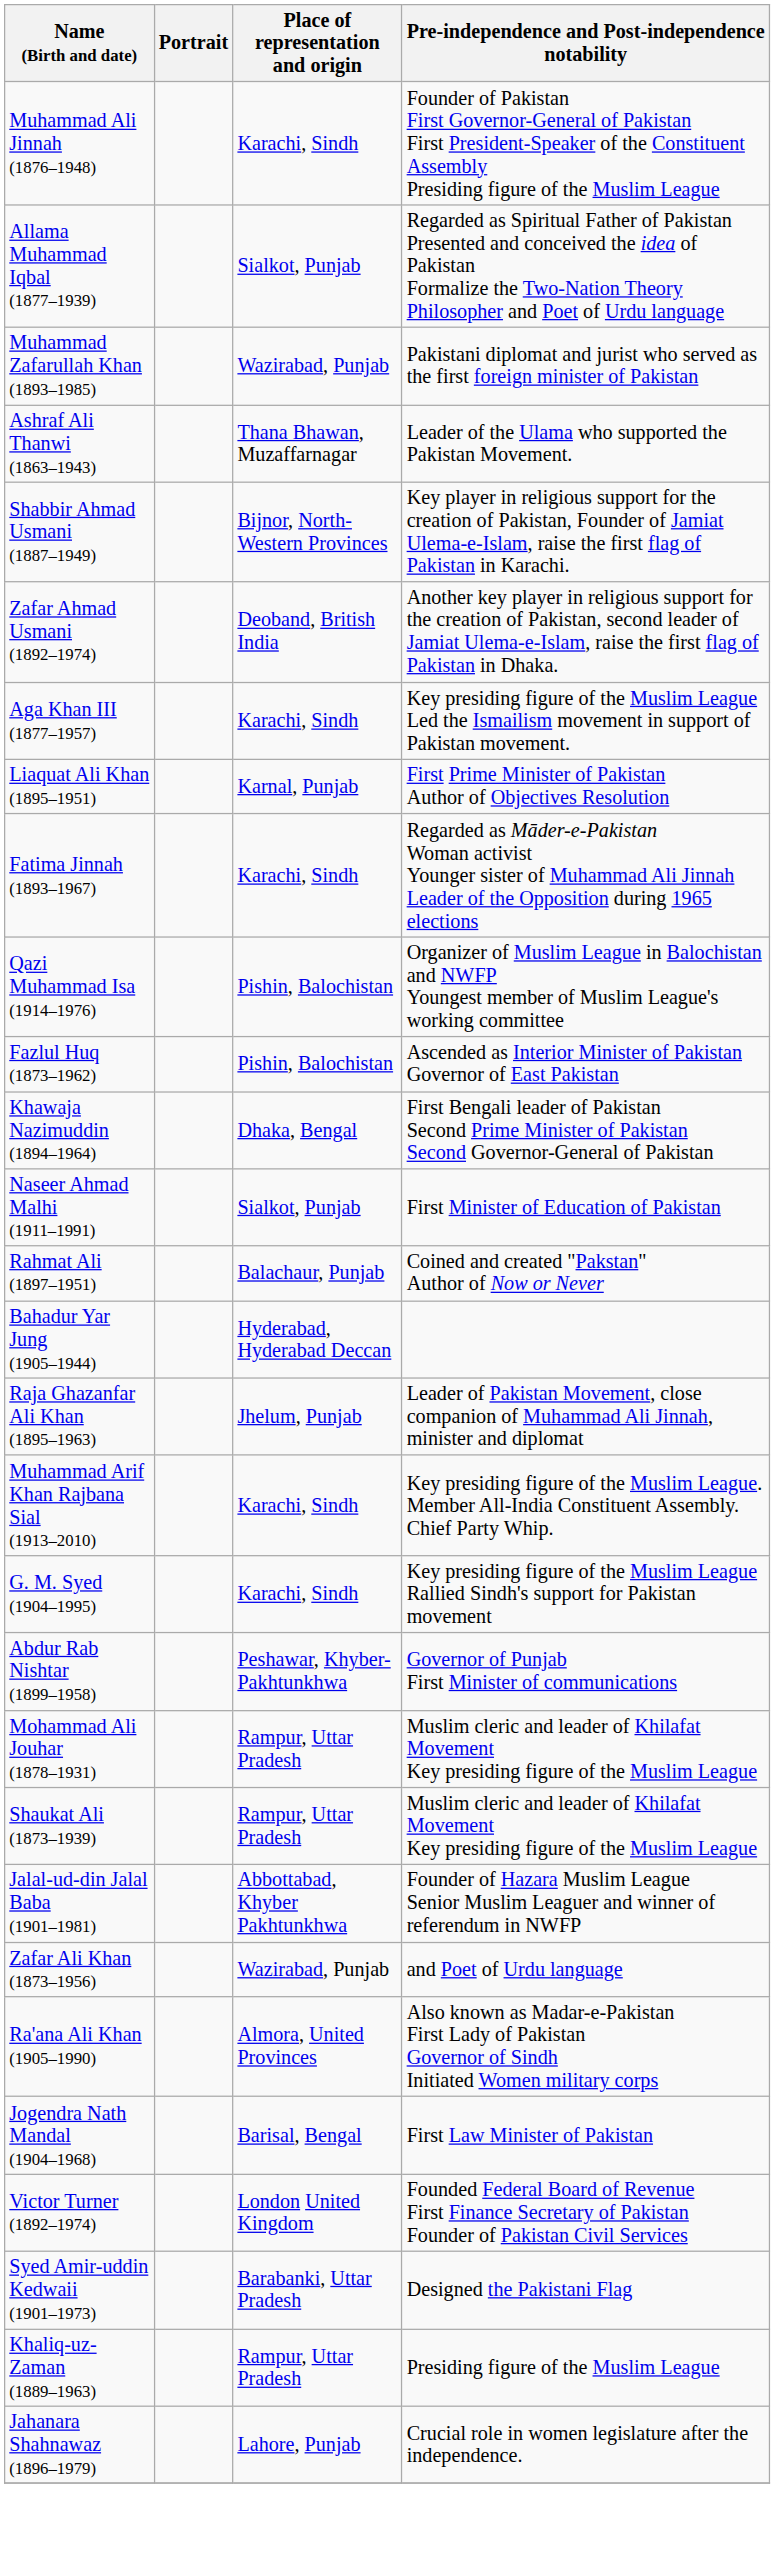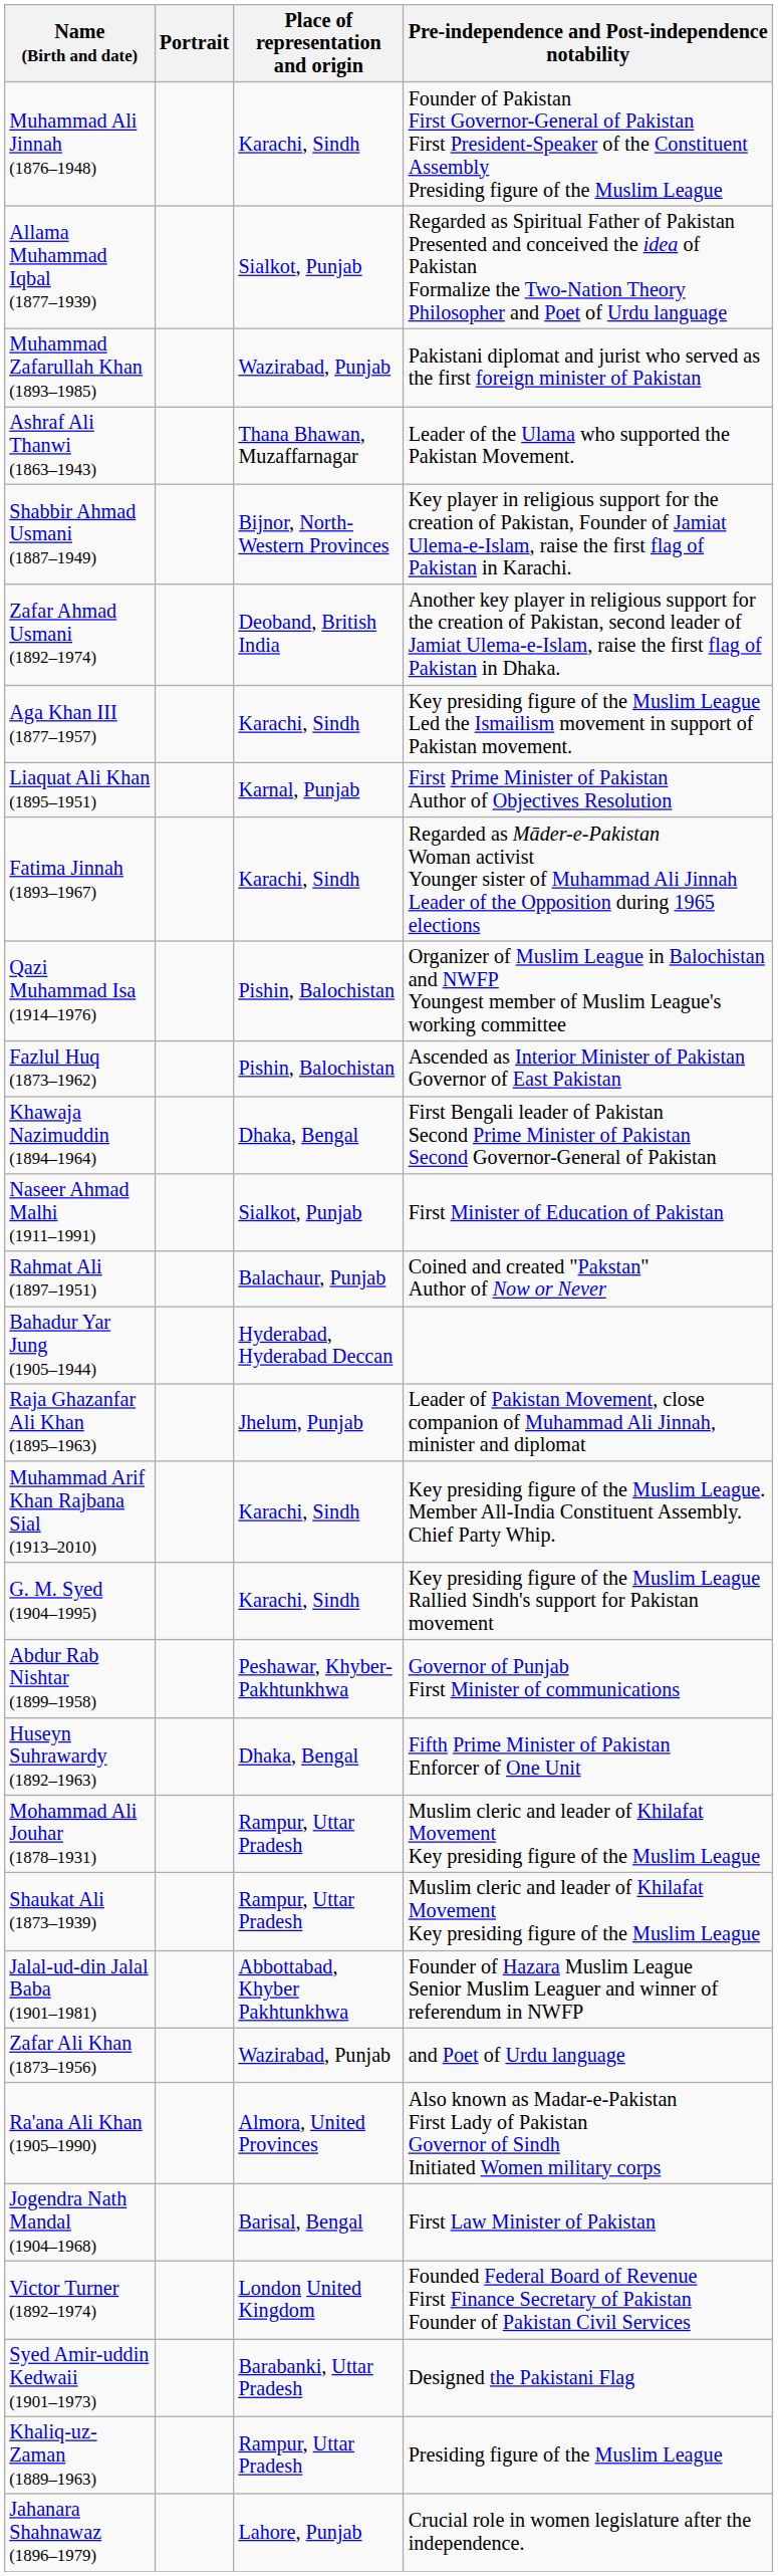 <table class="wikitable sortable">
 <tr>
 <th>Name<br><small>(Birth and date)</small></th>
 <th>Portrait</th>
 <th>Place of representation and origin</th>
 <th>Pre-independence and Post-independence notability</th>
 </tr>
 <tr>
 <td><a href='#'>Muhammad Ali Jinnah</a><br><small>(1876–1948)</small></td>
 <td></td>
 <td><a href='#'>Karachi</a>, <a href='#'>Sindh</a></td>
 <td>Founder of Pakistan<br><a href='#'>First Governor-General of Pakistan</a><br>First <a href='#'>President-Speaker</a> of the <a href='#'>Constituent Assembly</a><br>Presiding figure of the <a href='#'>Muslim League</a></td>
 </tr>
 <tr>
 <td><a href='#'>Allama Muhammad Iqbal</a><br><small>(1877–1939)</small></td>
 <td></td>
 <td><a href='#'>Sialkot</a>, <a href='#'>Punjab</a></td>
 <td>Regarded as Spiritual Father of Pakistan<br> Presented and conceived the <a href='#'><em>idea</em></a> of Pakistan<br>Formalize the <a href='#'>Two-Nation Theory</a><br><a href='#'>Philosopher</a> and <a href='#'>Poet</a> of <a href='#'>Urdu language</a></td>
 </tr>
 <tr>
 <td><a href='#'>Muhammad Zafarullah Khan</a><br><small>(1893–1985)</small></td>
 <td></td>
 <td><a href='#'>Wazirabad</a>, <a href='#'>Punjab</a></td>
 <td>Pakistani diplomat and jurist who served as the first <a href='#'>foreign minister of Pakistan</a></td>
 </tr>
 <tr>
 <td><a href='#'>Ashraf Ali Thanwi</a><br><small>(1863–1943)</small></td>
 <td></td>
 <td><a href='#'>Thana Bhawan</a>, Muzaffarnagar</td>
 <td>Leader of the <a href='#'>Ulama</a> who supported the Pakistan Movement.</td>
 </tr>
 <tr>
 <td><a href='#'>Shabbir Ahmad Usmani</a><br><small>(1887–1949)</small></td>
 <td></td>
 <td><a href='#'>Bijnor</a>, <a href='#'>North-Western Provinces</a></td>
 <td>Key player in religious support for the creation of Pakistan, Founder of <a href='#'>Jamiat Ulema-e-Islam</a>, raise the first <a href='#'>flag of Pakistan</a> in Karachi.</td>
 </tr>
 <tr>
 <td><a href='#'>Zafar Ahmad Usmani</a><br><small>(1892–1974)</small></td>
 <td></td>
 <td><a href='#'>Deoband</a>, <a href='#'>British India</a></td>
 <td>Another key player in religious support for the creation of Pakistan, second leader of <a href='#'>Jamiat Ulema-e-Islam</a>, raise the first <a href='#'>flag of Pakistan</a> in Dhaka.</td>
 </tr>
 <tr>
 <td><a href='#'>Aga Khan III</a><br><small>(1877–1957)</small></td>
 <td></td>
 <td><a href='#'>Karachi</a>, <a href='#'>Sindh</a></td>
 <td>Key presiding figure of the <a href='#'>Muslim League</a><br>Led the <a href='#'>Ismailism</a> movement in support of Pakistan movement.</td>
 </tr>
 <tr>
 <td><a href='#'>Liaquat Ali Khan</a><br><small>(1895–1951)</small></td>
 <td></td>
 <td><a href='#'>Karnal</a>, <a href='#'>Punjab</a></td>
 <td><a href='#'>First</a> <a href='#'>Prime Minister of Pakistan</a> <br>Author of <a href='#'>Objectives Resolution</a></td>
 </tr>
 <tr>
 <td><a href='#'>Fatima Jinnah</a> <br><small>(1893–1967)</small></td>
 <td></td>
 <td><a href='#'>Karachi</a>, <a href='#'>Sindh</a></td>
 <td>Regarded as <em>Māder-e-Pakistan</em><br>Woman activist<br>Younger sister of <a href='#'>Muhammad Ali Jinnah</a><br><a href='#'>Leader of the Opposition</a> during <a href='#'>1965 elections</a></td>
 </tr>
 <tr>
 <td><a href='#'>Qazi Muhammad Isa</a><br><small>(1914–1976)</small></td>
 <td></td>
 <td><a href='#'>Pishin</a>, <a href='#'>Balochistan</a></td>
 <td>Organizer of <a href='#'>Muslim League</a> in <a href='#'>Balochistan</a> and <a href='#'>NWFP</a><br>Youngest member of Muslim League's working committee</td>
 </tr>
 <tr>
 <td><a href='#'>Fazlul Huq</a><br><small>(1873–1962)</small></td>
 <td></td>
 <td><a href='#'>Pishin</a>, <a href='#'>Balochistan</a></td>
 <td>Ascended as <a href='#'>Interior Minister of Pakistan</a><br>Governor of <a href='#'>East Pakistan</a></td>
 </tr>
 <tr>
 <td><a href='#'>Khawaja Nazimuddin</a><br><small>(1894–1964)</small></td>
 <td></td>
 <td><a href='#'>Dhaka</a>, <a href='#'>Bengal</a></td>
 <td>First Bengali leader of Pakistan<br>Second <a href='#'>Prime Minister of Pakistan</a><br><a href='#'>Second</a> Governor-General of Pakistan</td>
 </tr>
 <tr>
 <td><a href='#'>Naseer Ahmad Malhi</a><br><small>(1911–1991)</small></td>
 <td></td>
 <td><a href='#'>Sialkot</a>, <a href='#'>Punjab</a></td>
 <td>First <a href='#'>Minister of Education of Pakistan</a></td>
 </tr>
 <tr>
 <td><a href='#'>Rahmat Ali</a><br><small>(1897–1951)</small></td>
 <td></td>
 <td><a href='#'>Balachaur</a>, <a href='#'>Punjab</a></td>
 <td>Coined and created "<a href='#'>Pakstan</a>"<br>Author of <a href='#'><em>Now or Never</em></a></td>
 </tr>
 <tr>
 <td><a href='#'>Bahadur Yar Jung</a><br><small>(1905–1944)</small></td>
 <td></td>
 <td><a href='#'>Hyderabad</a>, <a href='#'>Hyderabad Deccan</a></td>
 <td></td>
 </tr>
 <tr>
 <td><a href='#'>Raja Ghazanfar Ali Khan</a> <br><small>(1895–1963)</small></td>
 <td></td>
 <td><a href='#'>Jhelum</a>, <a href='#'>Punjab</a></td>
 <td>Leader of <a href='#'>Pakistan Movement</a>, close companion of <a href='#'>Muhammad Ali Jinnah</a>, minister and diplomat</td>
 </tr>
 <tr>
 <td><a href='#'>Muhammad Arif Khan Rajbana Sial</a><br><small>(1913–2010)</small></td>
 <td></td>
 <td><a href='#'>Karachi</a>, <a href='#'>Sindh</a></td>
 <td>Key presiding figure of the <a href='#'>Muslim League</a>.<br>Member All-India Constituent Assembly.<br>Chief Party Whip.</td>
 </tr>
 <tr>
 <td><a href='#'>G. M. Syed</a><br><small>(1904–1995)</small></td>
 <td></td>
 <td><a href='#'>Karachi</a>, <a href='#'>Sindh</a></td>
 <td>Key presiding figure of the <a href='#'>Muslim League</a><br>Rallied Sindh's support for Pakistan movement</td>
 </tr>
 <tr>
 <td><a href='#'>Abdur Rab Nishtar</a><br><small>(1899–1958)</small></td>
 <td></td>
 <td><a href='#'>Peshawar</a>, <a href='#'>Khyber-Pakhtunkhwa</a></td>
 <td><a href='#'>Governor of Punjab</a><br>First <a href='#'>Minister of communications</a></td>
 </tr>
 <tr>
+<td><a href='#'>Huseyn Suhrawardy</a><br><small>(1892–1963)</small></td>
+<td></td>
+<td><a href='#'>Dhaka</a>, <a href='#'>Bengal</a></td>
+<td><a href='#'>Fifth</a> <a href='#'>Prime Minister of Pakistan</a><br>Enforcer of <a href='#'>One Unit</a></td>
+</tr>
+<tr>
 <td><a href='#'>Mohammad Ali Jouhar</a><br><small>(1878–1931)</small></td>
 <td></td>
 <td><a href='#'>Rampur</a>, <a href='#'>Uttar Pradesh</a></td>
 <td>Muslim cleric and leader of <a href='#'>Khilafat Movement</a><br>Key presiding figure of the <a href='#'>Muslim League</a></td>
 </tr>
 <tr>
 <td><a href='#'>Shaukat Ali</a><br><small>(1873–1939)</small></td>
 <td></td>
 <td><a href='#'>Rampur</a>, <a href='#'>Uttar Pradesh</a></td>
 <td>Muslim cleric and leader of <a href='#'>Khilafat Movement</a><br>Key presiding figure of the <a href='#'>Muslim League</a></td>
 </tr>
 <tr>
 <td><a href='#'>Jalal-ud-din Jalal Baba</a><br><small>(1901–1981)</small></td>
 <td></td>
 <td><a href='#'>Abbottabad</a>, <a href='#'>Khyber Pakhtunkhwa</a></td>
 <td>Founder of <a href='#'>Hazara</a> Muslim League <br> Senior Muslim Leaguer and winner of referendum in NWFP</td>
 </tr>
 <tr>
 <td><a href='#'>Zafar Ali Khan</a><br><small>(1873–1956)</small></td>
 <td></td>
 <td><a href='#'>Wazirabad</a>, Punjab</td>
 <td>and <a href='#'>Poet</a> of <a href='#'>Urdu language</a></td>
 </tr>
 <tr>
 <td><a href='#'>Ra'ana Ali Khan</a> <br><small>(1905–1990)</small></td>
 <td></td>
 <td><a href='#'>Almora</a>, <a href='#'>United Provinces</a></td>
 <td>Also known as Madar-e-Pakistan<br>First Lady of Pakistan<br><a href='#'>Governor of Sindh</a><br>Initiated <a href='#'>Women military corps</a><br></td>
 </tr>
 <tr>
 <td><a href='#'>Jogendra Nath Mandal</a><br><small>(1904–1968)</small></td>
 <td></td>
 <td><a href='#'>Barisal</a>, <a href='#'>Bengal</a></td>
 <td>First <a href='#'>Law Minister of Pakistan</a></td>
 </tr>
 <tr>
 <td><a href='#'>Victor Turner</a><br><small>(1892–1974)</small></td>
 <td></td>
 <td><a href='#'>London</a> <a href='#'>United Kingdom</a></td>
 <td>Founded <a href='#'>Federal Board of Revenue</a><br>First <a href='#'>Finance Secretary of Pakistan</a><br>Founder of <a href='#'>Pakistan Civil Services</a></td>
 </tr>
 <tr>
 <td><a href='#'>Syed Amir-uddin Kedwaii</a><br><small>(1901–1973)</small></td>
 <td></td>
 <td><a href='#'>Barabanki</a>, <a href='#'>Uttar Pradesh</a></td>
 <td>Designed <a href='#'>the Pakistani Flag</a></td>
 </tr>
 <tr>
 <td><a href='#'>Khaliq-uz-Zaman</a><br><small>(1889–1963)</small></td>
 <td></td>
 <td><a href='#'>Rampur</a>, <a href='#'>Uttar Pradesh</a></td>
 <td>Presiding figure of the <a href='#'>Muslim League</a></td>
 </tr>
 <tr>
 <td><a href='#'>Jahanara Shahnawaz</a><br><small>(1896–1979)</small></td>
 <td></td>
 <td><a href='#'>Lahore</a>, <a href='#'>Punjab</a></td>
 <td>Crucial role in women legislature after the independence.</td>
 </tr>
 <tr>
 </tr>
 </table>
